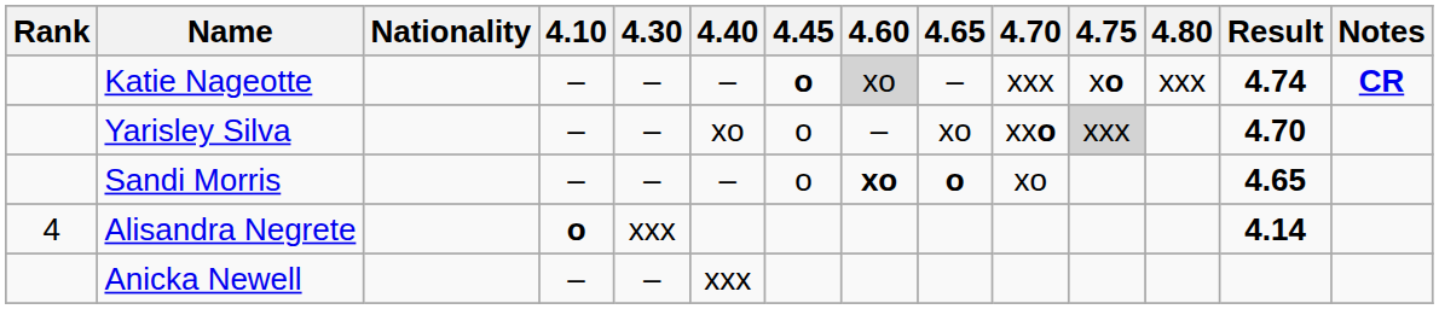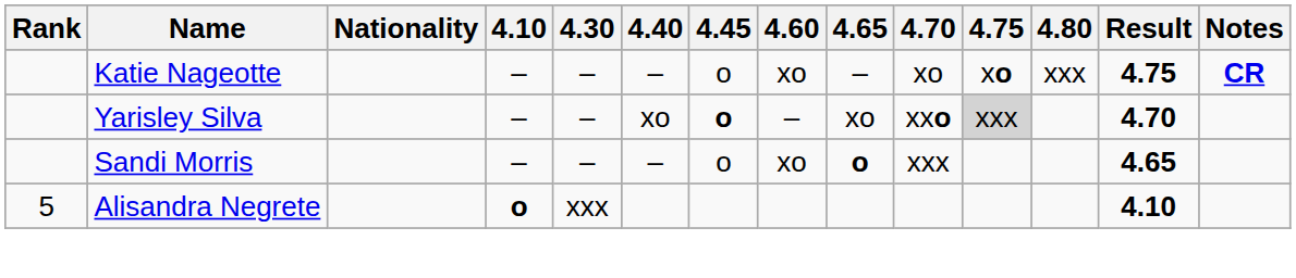 <table class="wikitable sortable" style="text-align:center;font-size:95%">
 <tr>
 <th>Rank</th>
 <th>Name</th>
 <th>Nationality</th>
 <th>4.10</th>
 <th>4.30</th>
 <th>4.40</th>
 <th>4.45</th>
 <th>4.60</th>
 <th>4.65</th>
 <th>4.70</th>
 <th>4.75</th>
 <th>4.80</th>
 <th>Result</th>
 <th>Notes</th>
 </tr>
 <tr>
 <td></td>
 <td align=left><a href='#'>Katie Nageotte</a></td>
 <td align=left></td>
 <td>–</td>
 <td>–</td>
 <td>–</td>
-<td><strong>o</strong></td>
-<td style="background: lightgrey;">xo</td>
+<td>o</td>
+<td>xo</td>
 <td>–</td>
-<td>xxx</td>
+<td>xo</td>
 <td>x<strong>o</strong></td>
 <td>xxx</td>
-<td><strong>4.74</strong></td>
+<td><strong>4.75</strong></td>
 <td><strong><a href='#'>CR</a></strong></td>
 </tr>
 <tr>
 <td></td>
 <td align=left><a href='#'>Yarisley Silva</a></td>
 <td align=left></td>
 <td>–</td>
 <td>–</td>
 <td>xo</td>
-<td>o</td>
+<td><strong>o</strong></td>
 <td>–</td>
 <td>xo</td>
 <td>xx<strong>o</strong></td>
 <td style="background: lightgrey;">xxx</td>
 <td></td>
 <td><strong>4.70</strong></td>
 <td></td>
 </tr>
 <tr>
 <td></td>
 <td align=left><a href='#'>Sandi Morris</a></td>
 <td align=left></td>
 <td>–</td>
 <td>–</td>
 <td>–</td>
 <td>o</td>
-<td><strong>xo</strong></td>
+<td>xo</td>
 <td><strong>o</strong></td>
-<td>xo</td>
+<td>xxx</td>
 <td></td>
 <td></td>
 <td><strong>4.65</strong></td>
 <td></td>
 </tr>
 <tr>
-<td>4</td>
+<td>5</td>
 <td align=left><a href='#'>Alisandra Negrete</a></td>
 <td align=left></td>
 <td><strong>o</strong></td>
 <td>xxx</td>
 <td></td>
 <td></td>
 <td></td>
 <td></td>
 <td></td>
 <td></td>
 <td></td>
-<td><strong>4.14</strong></td>
-<td></td>
-</tr>
-<tr>
-<td></td>
-<td align=left><a href='#'>Anicka Newell</a></td>
-<td align=left></td>
-<td>–</td>
-<td>–</td>
-<td>xxx</td>
-<td></td>
-<td></td>
-<td></td>
-<td></td>
-<td></td>
-<td></td>
-<td><strong></strong></td>
+<td><strong>4.10</strong></td>
 <td></td>
 </tr>
 </table>
